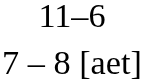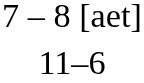 <table style="text-align:center">
 <tr>
 <th width=200></th>
 <th width=100></th>
 <th width=200></th>
 </tr>
 <tr>
+<td align=right></td>
+<td>7 – 8 [aet]</td>
+<td align=left><strong></strong></td>
+</tr>
+<tr>
 <td align=right><strong></strong></td>
 <td>11–6</td>
 <td align=left></td>
 </tr>
-<tr>
-<td align=right></td>
-<td>7 – 8 [aet]</td>
-<td align=left><strong></strong></td>
-</tr>
 </table>
